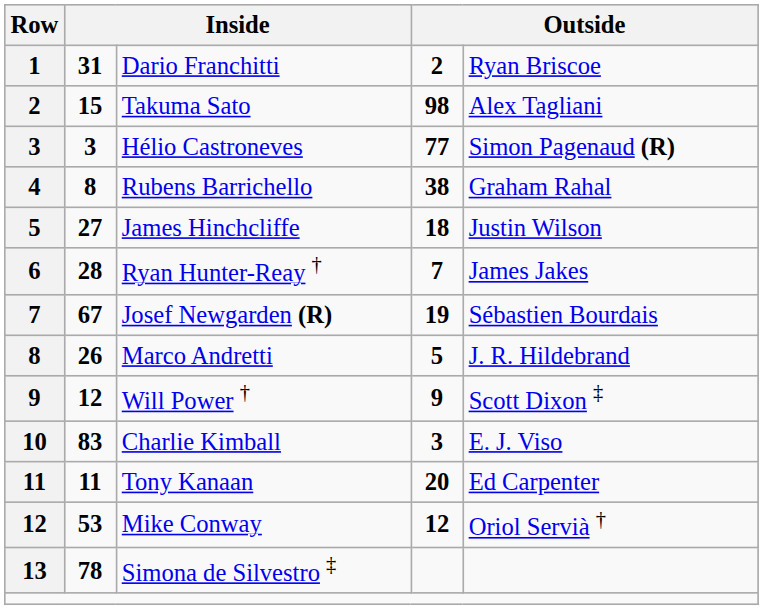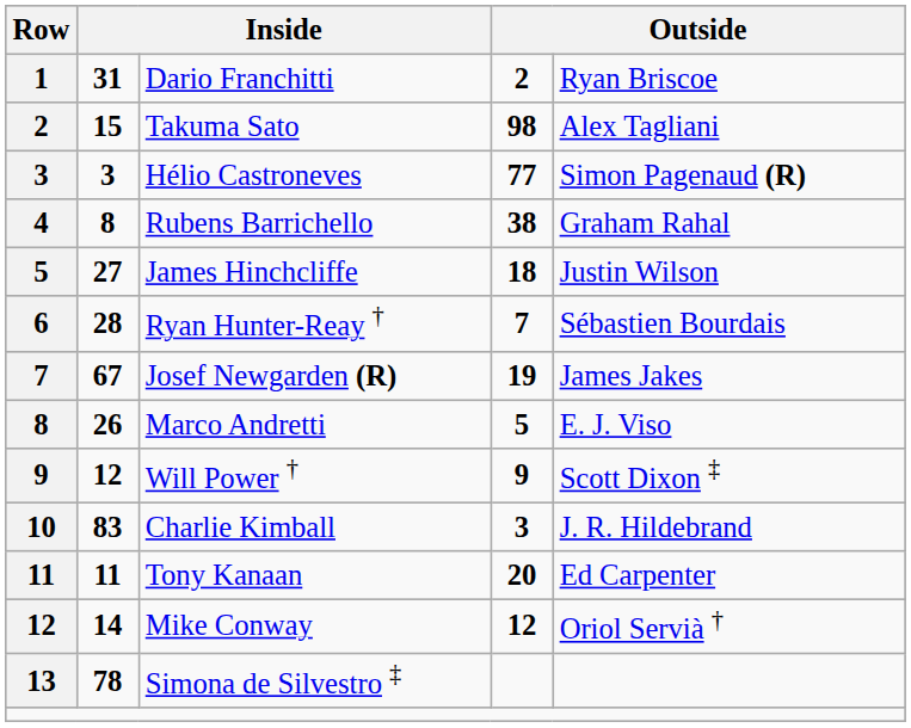 <table class="wikitable" style="font-size: 95%;">
 <tr>
 <th width="25">Row</th>
 <th colspan=2 width="200">Inside</th>
 <th colspan=2 width="200">Outside</th>
 </tr>
 <tr>
 <th>1</th>
 <td align="center" width="25"><strong>31</strong></td>
 <td width="175"> <a href='#'>Dario Franchitti</a></td>
 <td align="center" width="25"><strong>2</strong></td>
 <td width="175"> <a href='#'>Ryan Briscoe</a></td>
 </tr>
 <tr>
 <th>2</th>
 <td align="center"><strong>15</strong></td>
 <td> <a href='#'>Takuma Sato</a></td>
 <td align="center"><strong>98</strong></td>
 <td> <a href='#'>Alex Tagliani</a></td>
 </tr>
 <tr>
 <th>3</th>
 <td align="center"><strong>3</strong></td>
 <td> <a href='#'>Hélio Castroneves</a></td>
 <td align=center width="25"><strong>77</strong></td>
 <td> <a href='#'>Simon Pagenaud</a> <strong>(R)</strong></td>
 </tr>
 <tr>
 <th>4</th>
 <td align="center"><strong>8</strong></td>
 <td> <a href='#'>Rubens Barrichello</a></td>
 <td align="center"><strong>38</strong></td>
 <td> <a href='#'>Graham Rahal</a></td>
 </tr>
 <tr>
 <th>5</th>
 <td align="center"><strong>27</strong></td>
 <td> <a href='#'>James Hinchcliffe</a></td>
 <td align="center"><strong>18</strong></td>
 <td> <a href='#'>Justin Wilson</a></td>
 </tr>
 <tr>
 <th>6</th>
 <td align="center"><strong>28</strong></td>
 <td> <a href='#'>Ryan Hunter-Reay</a> <sup>†</sup></td>
 <td align="center"><strong>7</strong></td>
-<td> <a href='#'>James Jakes</a></td>
+<td> <a href='#'>Sébastien Bourdais</a></td>
 </tr>
 <tr>
 <th>7</th>
 <td align="center"><strong>67</strong></td>
 <td> <a href='#'>Josef Newgarden</a> <strong>(R)</strong></td>
 <td align="center"><strong>19</strong></td>
-<td> <a href='#'>Sébastien Bourdais</a></td>
+<td> <a href='#'>James Jakes</a></td>
 </tr>
 <tr>
 <th>8</th>
 <td align="center"><strong>26</strong></td>
 <td> <a href='#'>Marco Andretti</a></td>
 <td align="center"><strong>5</strong></td>
-<td> <a href='#'>J. R. Hildebrand</a></td>
+<td> <a href='#'>E. J. Viso</a></td>
 </tr>
 <tr>
 <th>9</th>
 <td align="center"><strong>12</strong></td>
 <td> <a href='#'>Will Power</a> <sup>†</sup></td>
 <td align="center"><strong>9</strong></td>
 <td> <a href='#'>Scott Dixon</a> <sup>‡</sup></td>
 </tr>
 <tr>
 <th>10</th>
 <td align="center"><strong>83</strong></td>
 <td> <a href='#'>Charlie Kimball</a></td>
 <td align="center"><strong>3</strong></td>
-<td> <a href='#'>E. J. Viso</a></td>
+<td> <a href='#'>J. R. Hildebrand</a></td>
 </tr>
 <tr>
 <th>11</th>
 <td align="center"><strong>11</strong></td>
 <td> <a href='#'>Tony Kanaan</a></td>
 <td align="center"><strong>20</strong></td>
 <td> <a href='#'>Ed Carpenter</a></td>
 </tr>
 <tr>
 <th>12</th>
-<td align="center"><strong>53</strong></td>
+<td align="center"><strong>14</strong></td>
 <td> <a href='#'>Mike Conway</a></td>
 <td align="center"><strong>12</strong></td>
 <td> <a href='#'>Oriol Servià</a> <sup>†</sup></td>
 </tr>
 <tr>
 <th>13</th>
 <td align="center"><strong>78</strong></td>
 <td> <a href='#'>Simona de Silvestro</a> <sup>‡</sup></td>
 <td></td>
 <td></td>
 </tr>
 <tr>
 <td colspan=5></td>
 </tr>
 </table>
